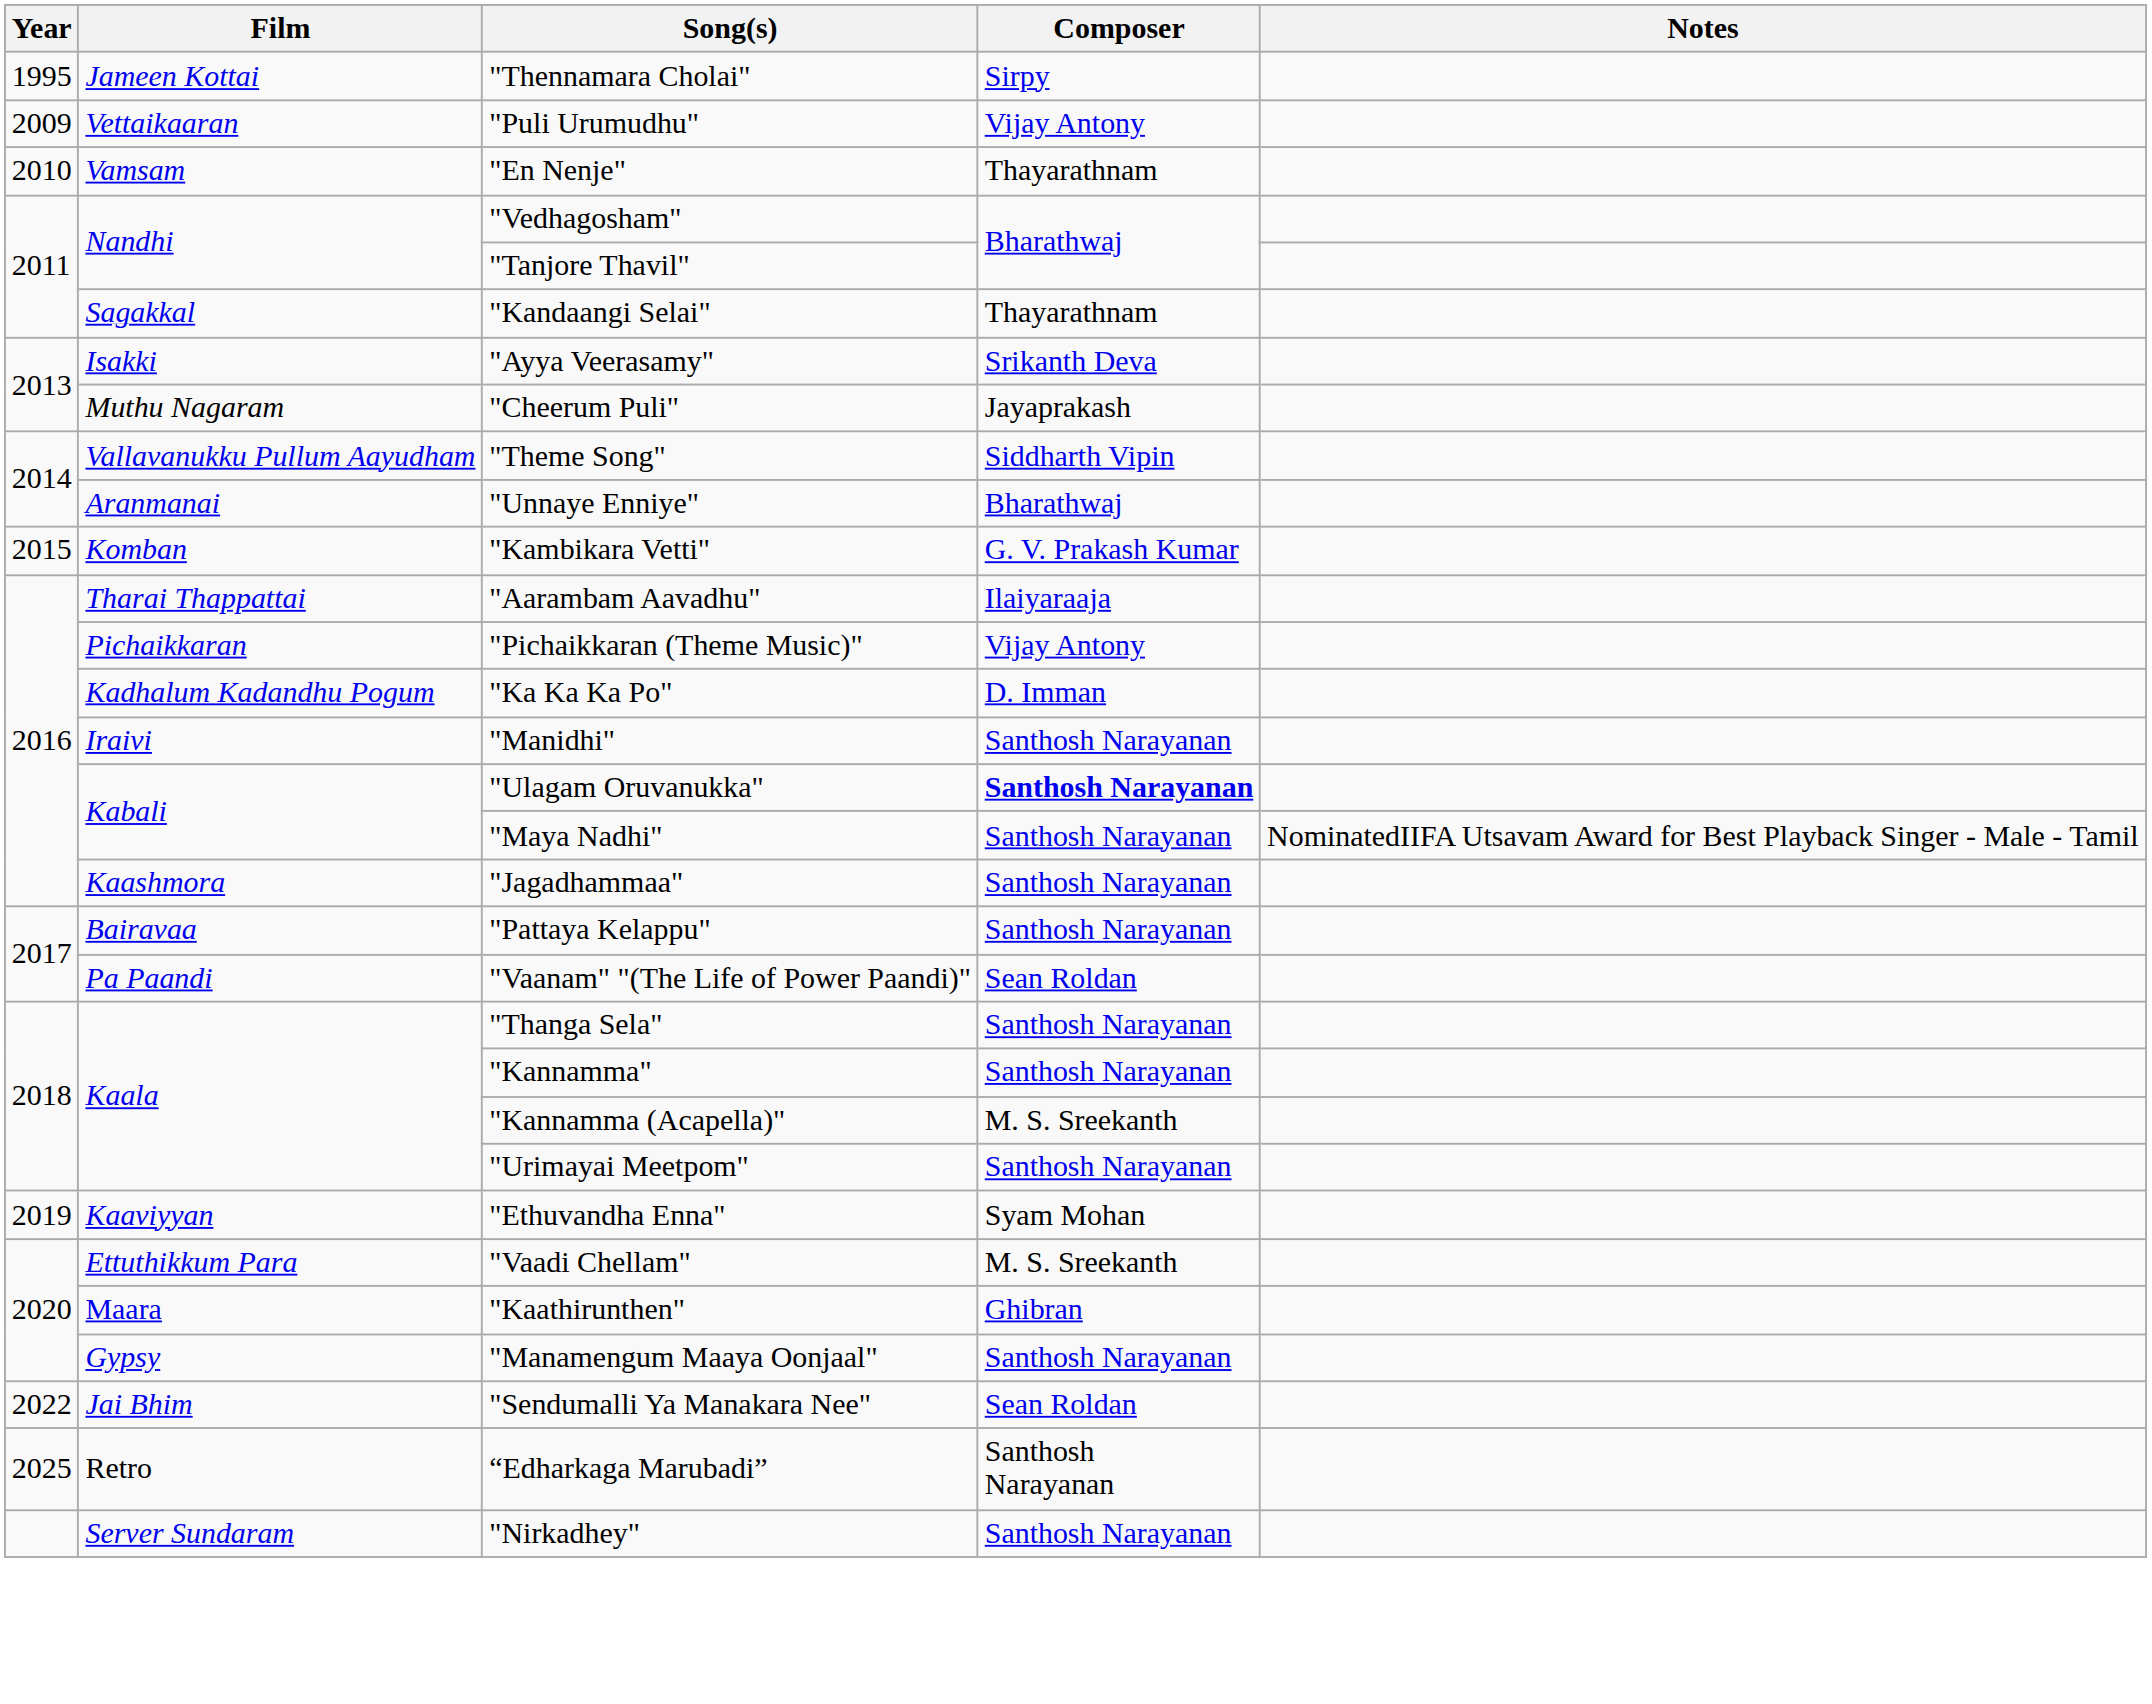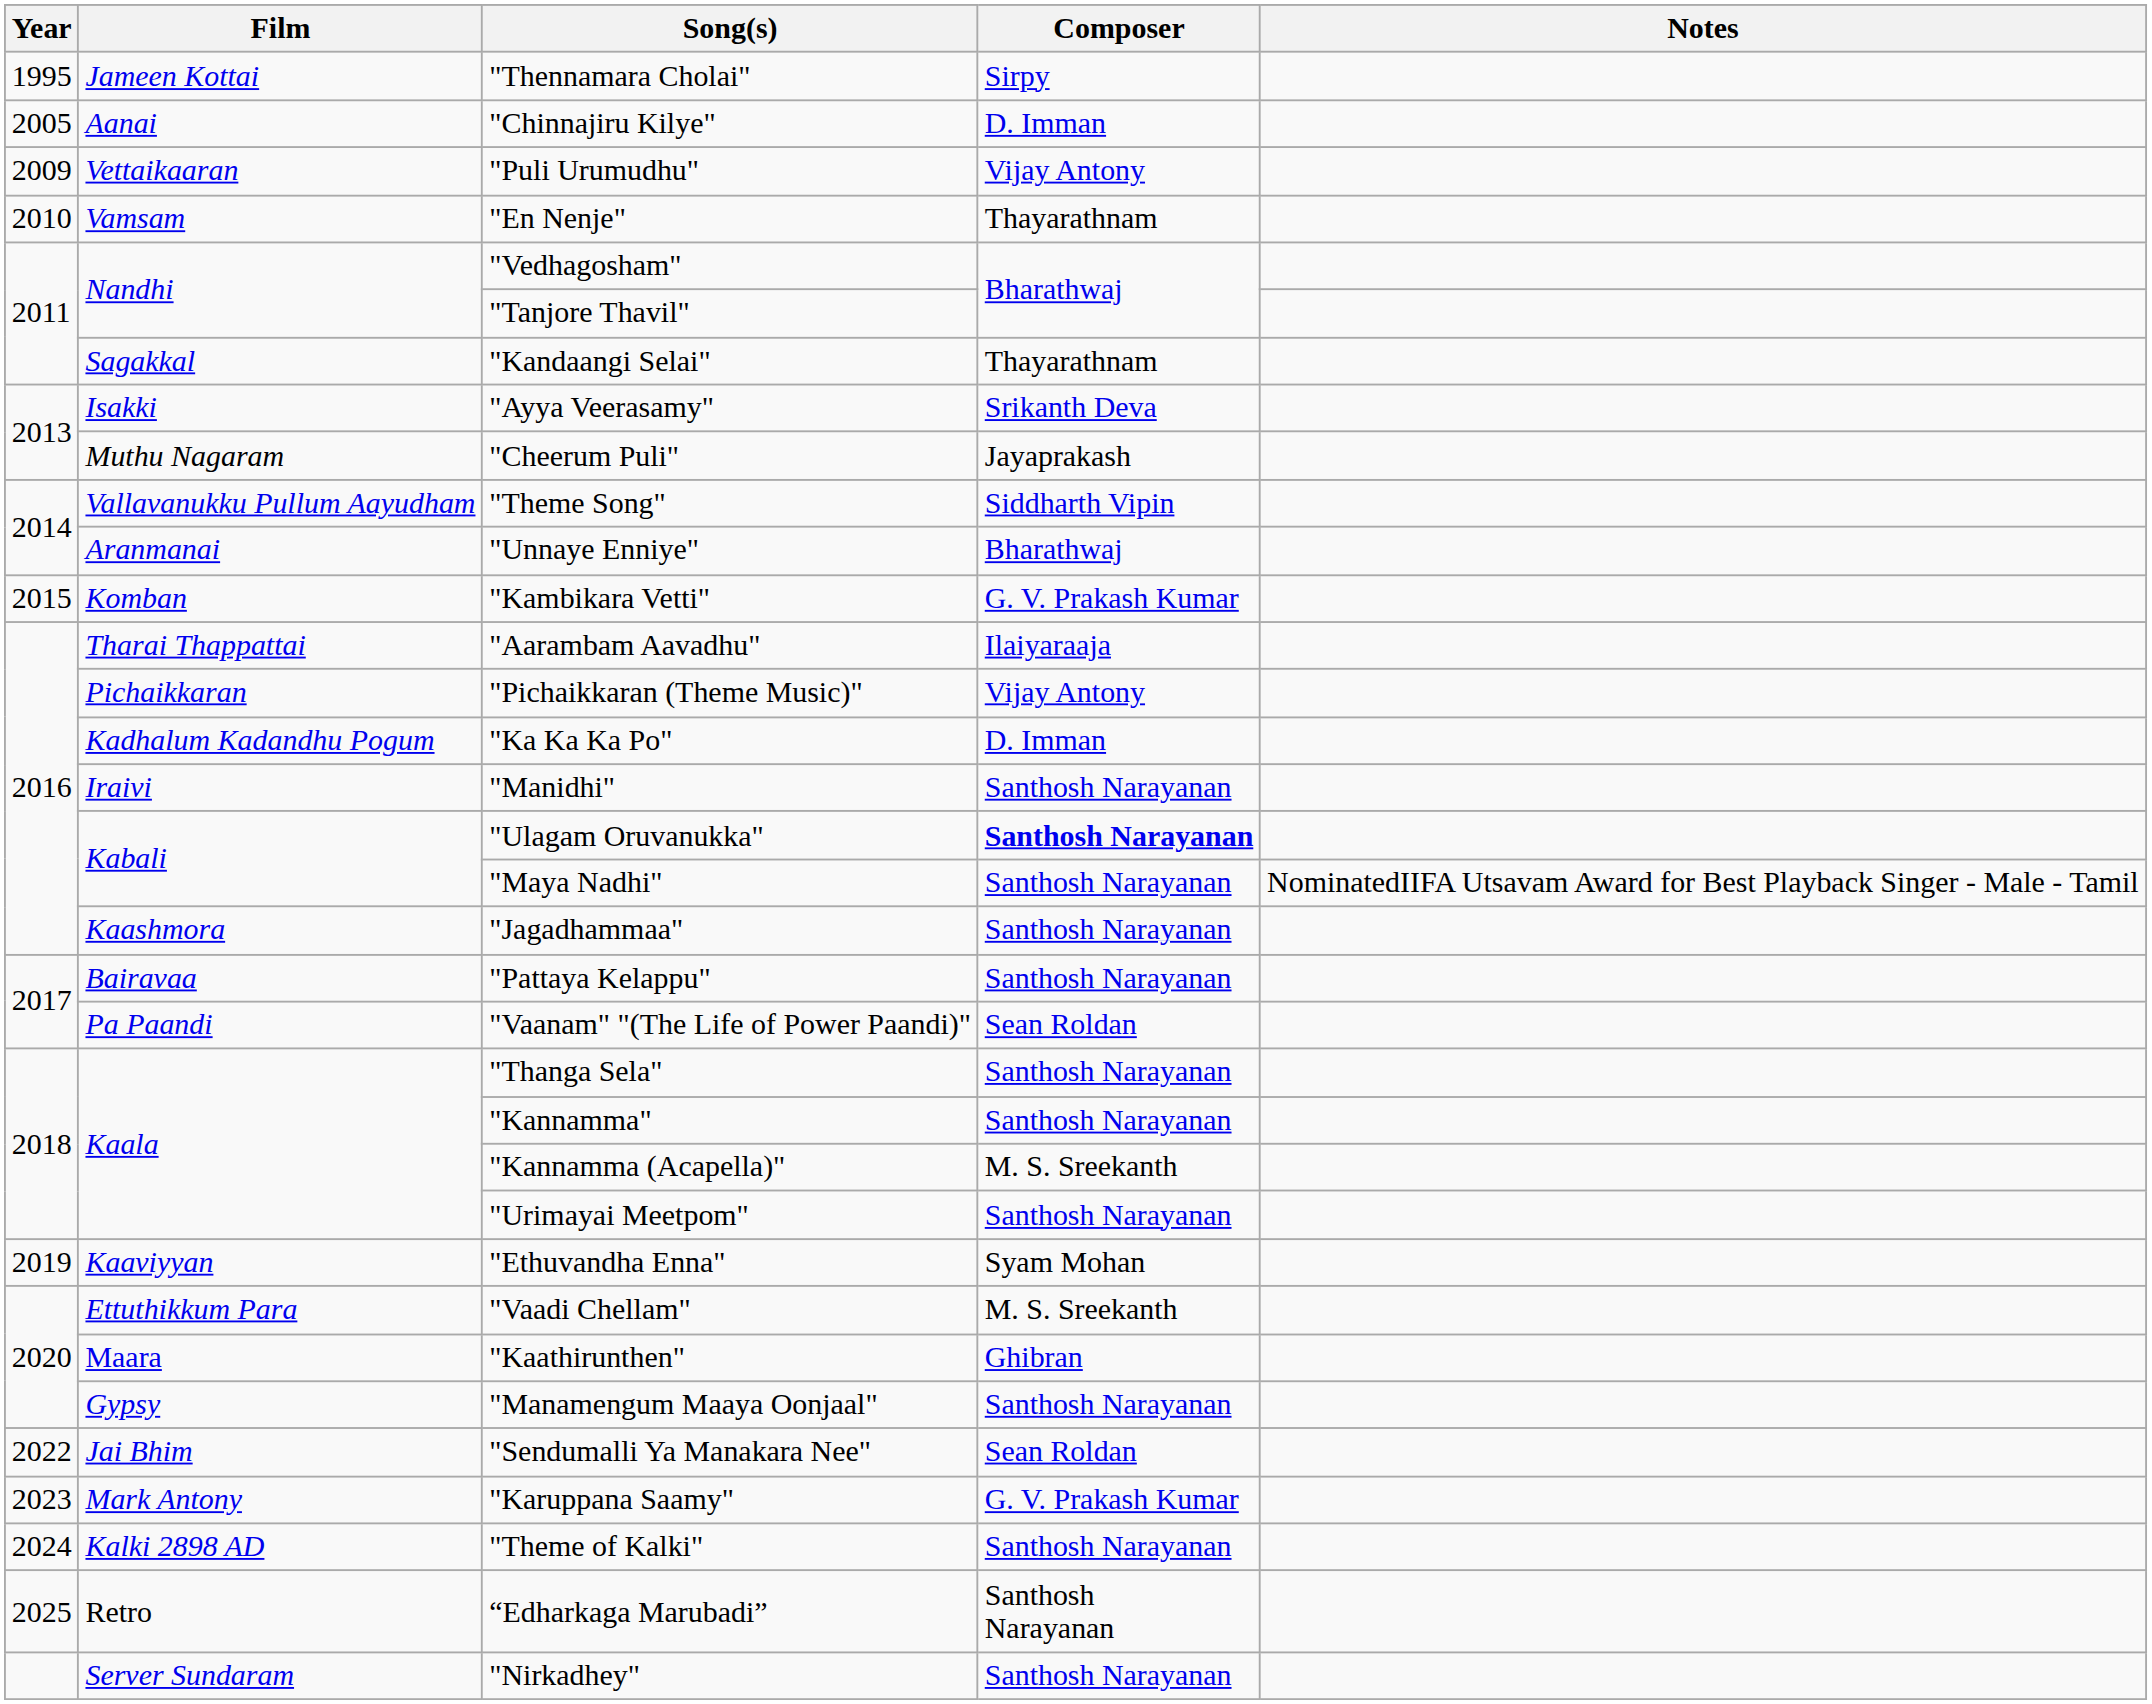 <table class="wikitable">
 <tr>
 <th>Year</th>
 <th>Film</th>
 <th>Song(s)</th>
 <th>Composer</th>
 <th>Notes</th>
 </tr>
 <tr>
 <td>1995</td>
 <td><em><a href='#'>Jameen Kottai</a></em></td>
 <td>"Thennamara Cholai"</td>
 <td><a href='#'>Sirpy</a></td>
+<td></td>
+</tr>
+<tr>
+<td>2005</td>
+<td><em><a href='#'>Aanai</a></em></td>
+<td>"Chinnajiru Kilye"</td>
+<td><a href='#'>D. Imman</a></td>
 <td></td>
 </tr>
 <tr>
 <td>2009</td>
 <td><em><a href='#'>Vettaikaaran</a></em></td>
 <td>"Puli Urumudhu"</td>
 <td><a href='#'>Vijay Antony</a></td>
 <td></td>
 </tr>
 <tr>
 <td>2010</td>
 <td><em><a href='#'>Vamsam</a></em></td>
 <td>"En Nenje"</td>
 <td>Thayarathnam</td>
 <td></td>
 </tr>
 <tr>
 <td rowspan="3">2011</td>
 <td rowspan="2"><em><a href='#'>Nandhi</a></em></td>
 <td>"Vedhagosham"</td>
 <td rowspan="2"><a href='#'>Bharathwaj</a></td>
 <td></td>
 </tr>
 <tr>
 <td>"Tanjore Thavil"</td>
 <td></td>
 </tr>
 <tr>
 <td><em><a href='#'>Sagakkal</a></em></td>
 <td>"Kandaangi Selai"</td>
 <td>Thayarathnam</td>
 <td></td>
 </tr>
 <tr>
 <td rowspan="2">2013</td>
 <td><em><a href='#'>Isakki</a></em></td>
 <td>"Ayya Veerasamy"</td>
 <td><a href='#'>Srikanth Deva</a></td>
 <td></td>
 </tr>
 <tr>
 <td><em>Muthu Nagaram</em></td>
 <td>"Cheerum Puli"</td>
 <td>Jayaprakash</td>
 <td></td>
 </tr>
 <tr>
 <td rowspan="2">2014</td>
 <td><em><a href='#'>Vallavanukku Pullum Aayudham</a></em></td>
 <td>"Theme Song"</td>
 <td><a href='#'>Siddharth Vipin</a></td>
 <td></td>
 </tr>
 <tr>
 <td><em><a href='#'>Aranmanai</a></em></td>
 <td>"Unnaye Enniye"</td>
 <td><a href='#'>Bharathwaj</a></td>
 <td></td>
 </tr>
 <tr>
 <td>2015</td>
 <td><em><a href='#'>Komban</a></em></td>
 <td>"Kambikara Vetti"</td>
 <td><a href='#'>G. V. Prakash Kumar</a></td>
 <td></td>
 </tr>
 <tr>
 <td rowspan="7">2016</td>
 <td><em><a href='#'>Tharai Thappattai</a></em></td>
 <td>"Aarambam Aavadhu"</td>
 <td><a href='#'>Ilaiyaraaja</a></td>
 <td></td>
 </tr>
 <tr>
 <td><em><a href='#'>Pichaikkaran</a></em></td>
 <td>"Pichaikkaran (Theme Music)"</td>
 <td><a href='#'>Vijay Antony</a></td>
 <td></td>
 </tr>
 <tr>
 <td><em><a href='#'>Kadhalum Kadandhu Pogum</a></em></td>
 <td>"Ka Ka Ka Po"</td>
 <td><a href='#'>D. Imman</a></td>
 <td></td>
 </tr>
 <tr>
 <td><em><a href='#'>Iraivi</a></em></td>
 <td>"Manidhi"</td>
 <td><a href='#'>Santhosh Narayanan</a></td>
 <td></td>
 </tr>
 <tr>
 <td rowspan="2"><em><a href='#'>Kabali</a></em></td>
 <td>"Ulagam Oruvanukka"</td>
 <td><strong><a href='#'>Santhosh Narayanan</a></strong></td>
 <td></td>
 </tr>
 <tr>
 <td>"Maya Nadhi"</td>
 <td><a href='#'>Santhosh Narayanan</a></td>
 <td>NominatedIIFA Utsavam Award for Best Playback Singer - Male - Tamil</td>
 </tr>
 <tr>
 <td><em><a href='#'>Kaashmora</a></em></td>
 <td>"Jagadhammaa"</td>
 <td><a href='#'>Santhosh Narayanan</a></td>
 <td></td>
 </tr>
 <tr>
 <td rowspan="2">2017</td>
 <td><em><a href='#'>Bairavaa</a></em></td>
 <td>"Pattaya Kelappu"</td>
 <td><a href='#'>Santhosh Narayanan</a></td>
 <td></td>
 </tr>
 <tr>
 <td><em><a href='#'>Pa Paandi</a></em></td>
 <td>"Vaanam" "(The Life of Power Paandi)"</td>
 <td><a href='#'>Sean Roldan</a></td>
 <td></td>
 </tr>
 <tr>
 <td rowspan="4">2018</td>
 <td rowspan="4"><em><a href='#'>Kaala</a></em></td>
 <td>"Thanga Sela"</td>
 <td><a href='#'>Santhosh Narayanan</a></td>
 <td></td>
 </tr>
 <tr>
 <td>"Kannamma"</td>
 <td><a href='#'>Santhosh Narayanan</a></td>
 <td></td>
 </tr>
 <tr>
 <td>"Kannamma (Acapella)"</td>
 <td>M. S. Sreekanth</td>
 <td></td>
 </tr>
 <tr>
 <td>"Urimayai Meetpom"</td>
 <td><a href='#'>Santhosh Narayanan</a></td>
 <td></td>
 </tr>
 <tr>
 <td>2019</td>
 <td><em><a href='#'>Kaaviyyan</a></em></td>
 <td>"Ethuvandha Enna"</td>
 <td>Syam Mohan</td>
 <td></td>
 </tr>
 <tr>
 <td rowspan="3">2020</td>
 <td><em><a href='#'>Ettuthikkum Para</a></em></td>
 <td>"Vaadi Chellam"</td>
 <td>M. S. Sreekanth</td>
 <td></td>
 </tr>
 <tr>
 <td><a href='#'>Maara</a></td>
 <td>"Kaathirunthen"</td>
 <td><a href='#'>Ghibran</a></td>
 <td></td>
 </tr>
 <tr>
 <td><em><a href='#'>Gypsy</a></em></td>
 <td>"Manamengum Maaya Oonjaal"</td>
 <td><a href='#'>Santhosh Narayanan</a></td>
 <td></td>
 </tr>
 <tr>
 <td>2022</td>
 <td><em><a href='#'>Jai Bhim</a></em></td>
 <td>"Sendumalli Ya Manakara Nee"</td>
 <td><a href='#'>Sean Roldan</a></td>
 <td></td>
 </tr>
 <tr>
+<td>2023</td>
+<td><em><a href='#'>Mark Antony</a></em></td>
+<td>"Karuppana Saamy"</td>
+<td><a href='#'>G. V. Prakash Kumar</a></td>
+<td></td>
+</tr>
+<tr>
+<td>2024</td>
+<td><em><a href='#'>Kalki 2898 AD</a></em></td>
+<td>"Theme of Kalki"</td>
+<td><a href='#'>Santhosh Narayanan</a></td>
+<td></td>
+</tr>
+<tr>
 <td>2025</td>
 <td>Retro</td>
 <td>“Edharkaga Marubadi”</td>
 <td>Santhosh<br>Narayanan</td>
 <td></td>
 </tr>
 <tr>
 <td></td>
 <td><em><a href='#'>Server Sundaram</a></em></td>
 <td>"Nirkadhey"</td>
 <td><a href='#'>Santhosh Narayanan</a></td>
 <td></td>
 </tr>
 </table>
